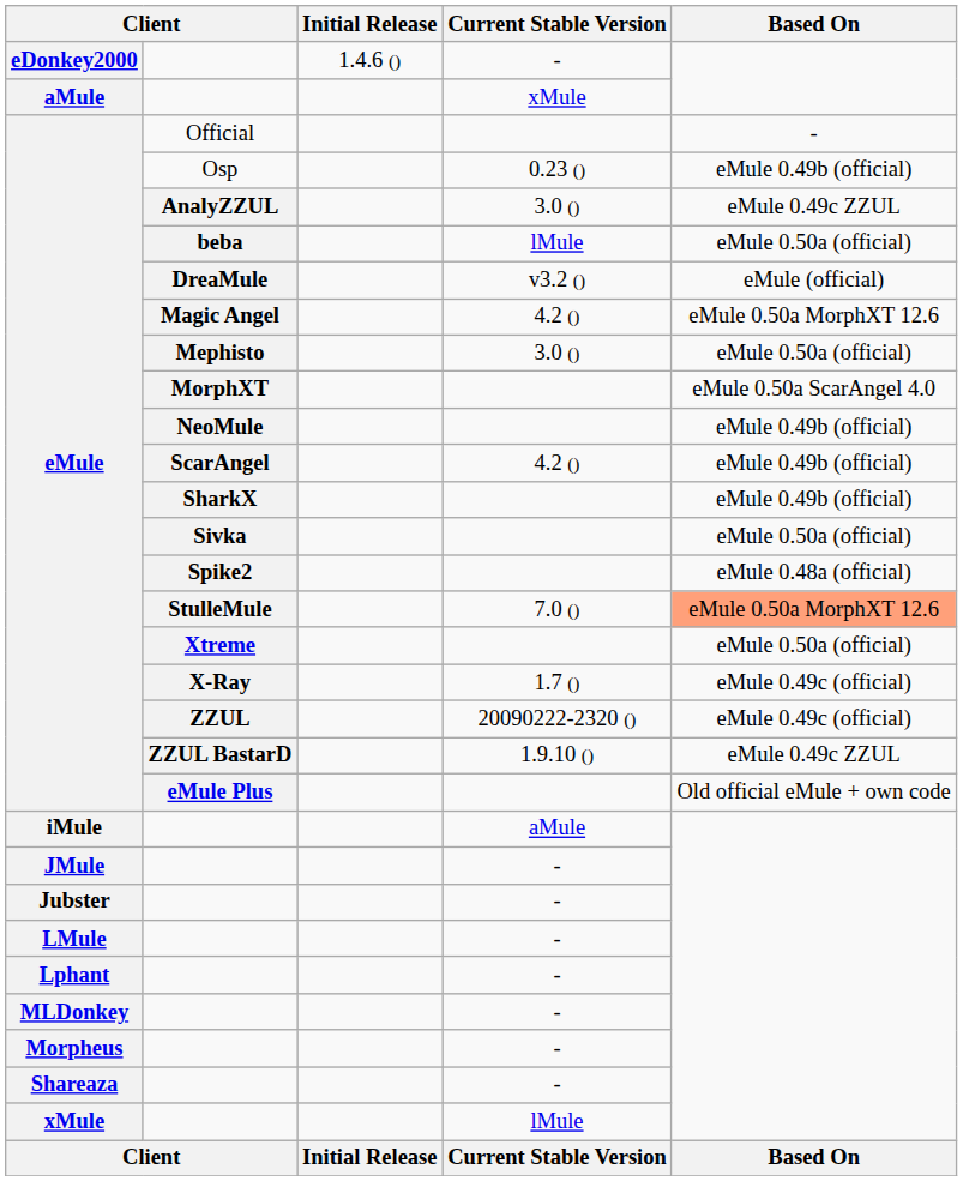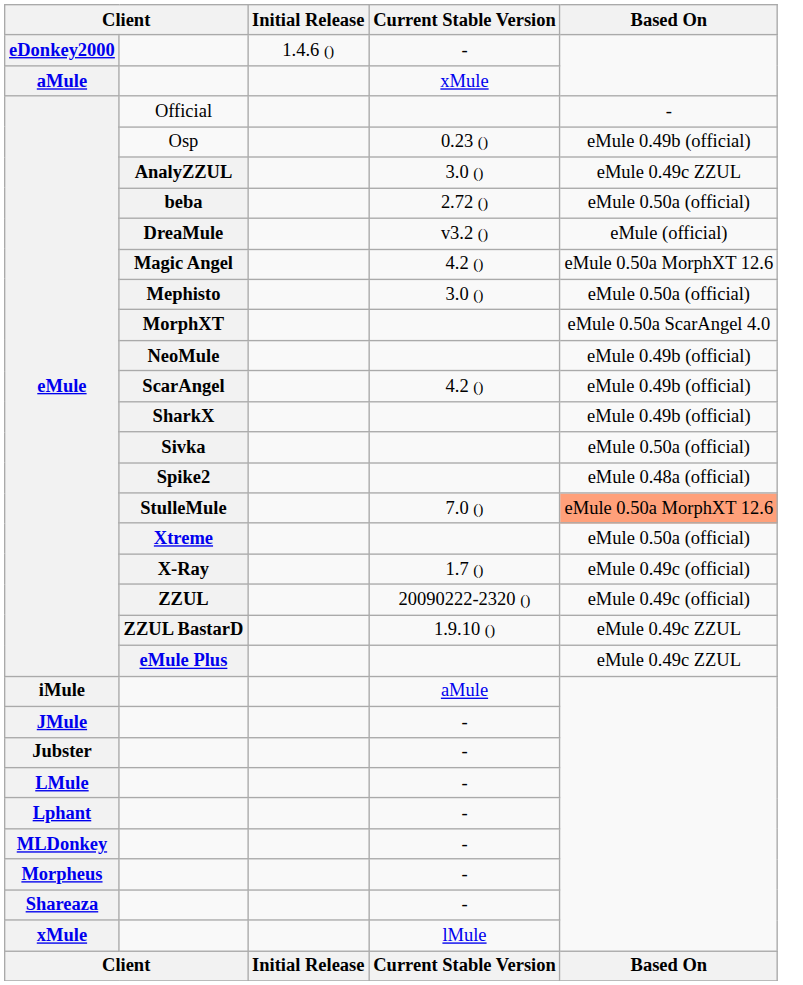 <table style="font-size: 85%; text-align: center;" class="wikitable">
 <tr>
 <th colspan=2>Client</th>
 <th rowspan=1>Initial Release</th>
 <th rowspan=1>Current Stable Version</th>
 <th rowspan=1>Based On</th>
 </tr>
 <tr>
 <th><a href='#'>eDonkey2000</a></th>
 <td></td>
 <td>1.4.6 <small>()</small></td>
 <td>-</td>
 </tr>
 <tr>
 <th><a href='#'>aMule</a></th>
 <td></td>
 <td></td>
 <td><a href='#'>xMule</a></td>
 </tr>
 <tr>
 <th rowspan="19" ><a href='#'>eMule</a></th>
 <td>Official</td>
 <td></td>
 <td></td>
 <td>-</td>
 </tr>
 <tr>
 <td>Osp</td>
 <td></td>
 <td>0.23 <small>()</small></td>
 <td>eMule 0.49b (official)</td>
 </tr>
 <tr>
 <th>AnalyZZUL</th>
 <td></td>
 <td>3.0 <small>()</small></td>
 <td>eMule 0.49c ZZUL</td>
 </tr>
 <tr>
 <th>beba</th>
 <td></td>
-<td><a href='#'>lMule</a></td>
+<td>2.72 <small>()</small></td>
 <td>eMule 0.50a (official)</td>
 </tr>
 <tr>
 <th>DreaMule</th>
 <td></td>
 <td>v3.2 <small>()</small></td>
 <td>eMule (official)</td>
 </tr>
 <tr>
 <th>Magic Angel</th>
 <td></td>
 <td>4.2 <small>()</small></td>
 <td>eMule 0.50a MorphXT 12.6</td>
 </tr>
 <tr>
 <th>Mephisto</th>
 <td></td>
 <td>3.0 <small>()</small></td>
 <td>eMule 0.50a (official)</td>
 </tr>
 <tr>
 <th>MorphXT</th>
 <td></td>
 <td></td>
 <td>eMule 0.50a ScarAngel 4.0</td>
 </tr>
 <tr>
 <th>NeoMule</th>
 <td></td>
 <td></td>
 <td>eMule 0.49b (official)</td>
 </tr>
 <tr>
 <th>ScarAngel</th>
 <td></td>
 <td>4.2 <small>()</small></td>
 <td>eMule 0.49b (official)</td>
 </tr>
 <tr>
 <th>SharkX</th>
 <td></td>
 <td></td>
 <td>eMule 0.49b (official)</td>
 </tr>
 <tr>
 <th>Sivka</th>
 <td></td>
 <td></td>
 <td>eMule 0.50a (official)</td>
 </tr>
 <tr>
 <th>Spike2</th>
 <td></td>
 <td></td>
 <td>eMule 0.48a (official)</td>
 </tr>
 <tr>
 <th>StulleMule</th>
 <td></td>
 <td>7.0 <small>()</small></td>
 <td style="background: lightsalmon;">eMule 0.50a MorphXT 12.6</td>
 </tr>
 <tr>
 <th><a href='#'>Xtreme</a></th>
 <td></td>
 <td></td>
 <td>eMule 0.50a (official)</td>
 </tr>
 <tr>
 <th>X-Ray</th>
 <td></td>
 <td>1.7 <small>()</small></td>
 <td>eMule 0.49c (official)</td>
 </tr>
 <tr>
 <th>ZZUL</th>
 <td></td>
 <td>20090222-2320 <small>()</small></td>
 <td>eMule 0.49c (official)</td>
 </tr>
 <tr>
 <th>ZZUL BastarD</th>
 <td></td>
 <td>1.9.10 <small>()</small></td>
 <td>eMule 0.49c ZZUL</td>
 </tr>
 <tr>
 <th><a href='#'>eMule Plus</a></th>
 <td></td>
 <td></td>
-<td>Old official eMule + own code</td>
+<td>eMule 0.49c ZZUL</td>
 </tr>
 <tr>
 <th>iMule</th>
 <td></td>
 <td></td>
 <td><a href='#'>aMule</a></td>
 </tr>
 <tr>
 <th><a href='#'>JMule</a></th>
 <td></td>
 <td></td>
 <td>-</td>
 </tr>
 <tr>
 <th>Jubster</th>
 <td></td>
 <td></td>
 <td>-</td>
 </tr>
 <tr>
 <th><a href='#'>LMule</a></th>
 <td></td>
 <td></td>
 <td>-</td>
 </tr>
 <tr>
 <th><a href='#'>Lphant</a></th>
 <td></td>
 <td></td>
 <td>-</td>
 </tr>
 <tr>
 <th><a href='#'>MLDonkey</a></th>
 <td></td>
 <td></td>
 <td>-</td>
 </tr>
 <tr>
 <th><a href='#'>Morpheus</a></th>
 <td></td>
 <td></td>
 <td>-</td>
 </tr>
 <tr>
 <th><a href='#'>Shareaza</a></th>
 <td></td>
 <td></td>
 <td>-</td>
 </tr>
 <tr>
 <th><a href='#'>xMule</a></th>
 <td></td>
 <td></td>
 <td><a href='#'>lMule</a></td>
 </tr>
 <tr>
 <th colspan=2>Client</th>
 <th rowspan=1>Initial Release</th>
 <th rowspan=1>Current Stable Version</th>
 <th rowspan=1>Based On</th>
 </tr>
 <tr>
 </tr>
 </table>
